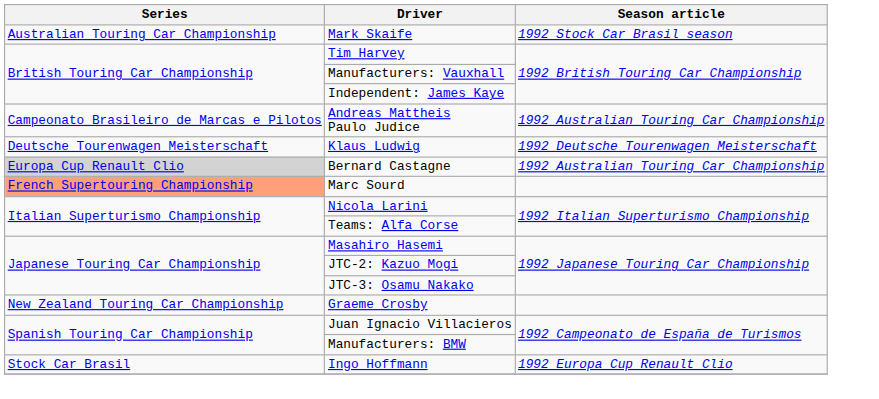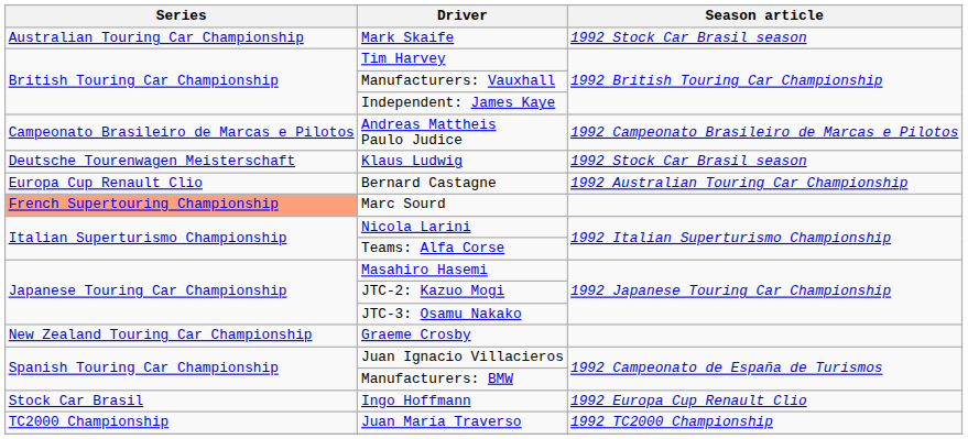 <table class="wikitable" style="font-size: 87%;">
 <tr>
 <th>Series</th>
 <th>Driver</th>
 <th>Season article</th>
 </tr>
 <tr>
 <td><a href='#'>Australian Touring Car Championship</a></td>
 <td> <a href='#'>Mark Skaife</a></td>
 <td><em><a href='#'>1992 Stock Car Brasil season</a></em></td>
 </tr>
 <tr>
 <td rowspan=3><a href='#'>British Touring Car Championship</a></td>
 <td> <a href='#'>Tim Harvey</a></td>
 <td rowspan=3><em><a href='#'>1992 British Touring Car Championship</a></em></td>
 </tr>
 <tr>
 <td>Manufacturers:  <a href='#'>Vauxhall</a></td>
 </tr>
 <tr>
 <td>Independent:  <a href='#'>James Kaye</a></td>
 </tr>
 <tr>
 <td><a href='#'>Campeonato Brasileiro de Marcas e Pilotos</a></td>
 <td> <a href='#'>Andreas Mattheis</a><br> Paulo Judice</td>
-<td><em><a href='#'>1992 Australian Touring Car Championship</a></em></td>
+<td><em><a href='#'>1992 Campeonato Brasileiro de Marcas e Pilotos</a></em></td>
 </tr>
 <tr>
 <td><a href='#'>Deutsche Tourenwagen Meisterschaft</a></td>
 <td> <a href='#'>Klaus Ludwig</a></td>
-<td><em><a href='#'>1992 Deutsche Tourenwagen Meisterschaft</a></em></td>
+<td><em><a href='#'>1992 Stock Car Brasil season</a></em></td>
 </tr>
 <tr>
-<td style="background: lightgrey;"><a href='#'>Europa Cup Renault Clio</a></td>
+<td><a href='#'>Europa Cup Renault Clio</a></td>
 <td> Bernard Castagne</td>
 <td><em><a href='#'>1992 Australian Touring Car Championship</a></em></td>
 </tr>
 <tr>
 <td style="background: lightsalmon;"><a href='#'>French Supertouring Championship</a></td>
 <td> Marc Sourd</td>
 <td></td>
 </tr>
 <tr>
 <td rowspan=2><a href='#'>Italian Superturismo Championship</a></td>
 <td> <a href='#'>Nicola Larini</a></td>
 <td rowspan=2><em><a href='#'>1992 Italian Superturismo Championship</a></em></td>
 </tr>
 <tr>
 <td>Teams:  <a href='#'>Alfa Corse</a></td>
 </tr>
 <tr>
 <td rowspan=3><a href='#'>Japanese Touring Car Championship</a></td>
 <td> <a href='#'>Masahiro Hasemi</a></td>
 <td rowspan=3><em><a href='#'>1992 Japanese Touring Car Championship</a></em></td>
 </tr>
 <tr>
 <td>JTC-2:  <a href='#'>Kazuo Mogi</a></td>
 </tr>
 <tr>
 <td>JTC-3:  <a href='#'>Osamu Nakako</a></td>
 </tr>
 <tr>
 <td><a href='#'>New Zealand Touring Car Championship</a></td>
 <td> <a href='#'>Graeme Crosby</a></td>
 <td></td>
 </tr>
 <tr>
 <td rowspan=2><a href='#'>Spanish Touring Car Championship</a></td>
 <td> Juan Ignacio Villacieros</td>
 <td rowspan=2><em><a href='#'>1992 Campeonato de España de Turismos</a></em></td>
 </tr>
 <tr>
 <td>Manufacturers:  <a href='#'>BMW</a></td>
 </tr>
 <tr>
 <td><a href='#'>Stock Car Brasil</a></td>
 <td> <a href='#'>Ingo Hoffmann</a></td>
 <td><em><a href='#'>1992 Europa Cup Renault Clio</a></em></td>
 </tr>
 <tr>
+<td><a href='#'>TC2000 Championship</a></td>
+<td> <a href='#'>Juan María Traverso</a></td>
+<td><em><a href='#'>1992 TC2000 Championship</a></em></td>
+</tr>
+<tr>
 </tr>
 </table>
